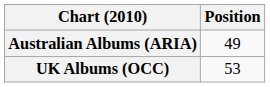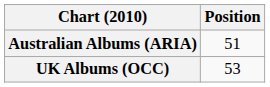 <table class="wikitable plainrowheaders">
 <tr>
 <th scope="col">Chart (2010)</th>
 <th scope="col">Position</th>
 </tr>
 <tr>
 <th scope="row">Australian Albums (ARIA)</th>
-<td align=center>49</td>
+<td align=center>51</td>
 </tr>
 <tr>
 <th scope="row">UK Albums (OCC)</th>
 <td align=center>53</td>
 </tr>
 </table>
